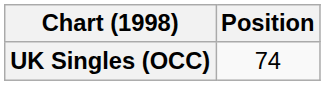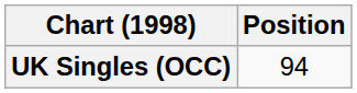 <table class="wikitable plainrowheaders" style="text-align:center">
 <tr>
 <th scope="col">Chart (1998)</th>
 <th scope="col">Position</th>
 </tr>
 <tr>
 <th scope="row">UK Singles (OCC)</th>
-<td>74</td>
+<td>94</td>
 </tr>
 </table>
